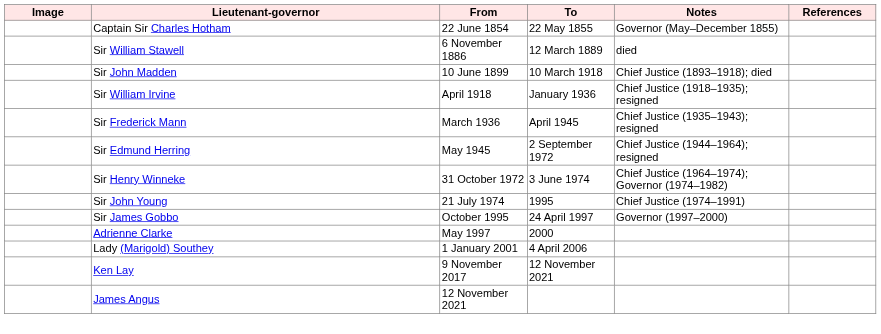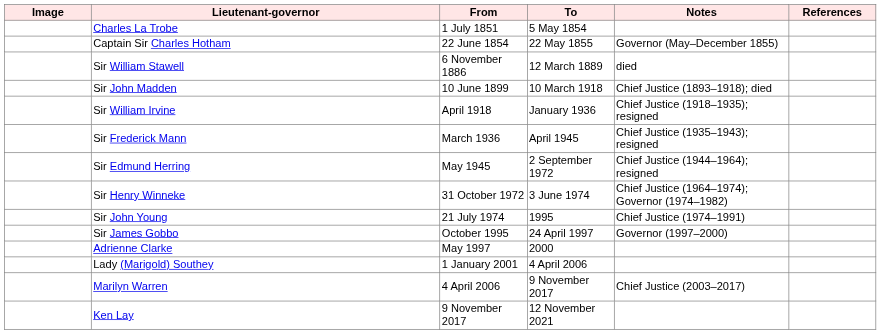 <table border="1" cellspacing="0" cellpadding="2" style="border-collapse:collapse;">
 <tr bgcolor=#ffe6e6>
 <th width="10%">Image</th>
 <th width="40%">Lieutenant-governor</th>
 <th width="10%">From</th>
 <th width="10%">To</th>
 <th width="20%">Notes</th>
 <th width="10%">References</th>
+</tr>
+<tr>
+<td></td>
+<td><a href='#'>Charles La Trobe</a></td>
+<td>1 July 1851</td>
+<td>5 May 1854</td>
+<td></td>
+<td></td>
 </tr>
 <tr>
 <td></td>
 <td>Captain Sir <a href='#'>Charles Hotham</a> </td>
 <td>22 June 1854</td>
 <td>22 May 1855</td>
 <td>Governor (May–December 1855)</td>
 <td></td>
 </tr>
 <tr>
 <td></td>
 <td>Sir <a href='#'>William Stawell</a> </td>
 <td>6 November 1886</td>
 <td>12 March 1889</td>
 <td>died</td>
 <td></td>
 </tr>
 <tr>
 <td></td>
 <td>Sir <a href='#'>John Madden</a> </td>
 <td>10 June 1899</td>
 <td>10 March 1918</td>
 <td>Chief Justice (1893–1918); died</td>
 <td></td>
 </tr>
 <tr>
 <td></td>
 <td>Sir <a href='#'>William Irvine</a> </td>
 <td>April 1918</td>
 <td>January 1936</td>
 <td>Chief Justice (1918–1935); resigned</td>
 <td></td>
 </tr>
 <tr>
 <td></td>
 <td>Sir <a href='#'>Frederick Mann</a> </td>
 <td>March 1936</td>
 <td>April 1945</td>
 <td>Chief Justice (1935–1943); resigned</td>
 <td></td>
 </tr>
 <tr>
 <td></td>
 <td>Sir <a href='#'>Edmund Herring</a> </td>
 <td>May 1945</td>
 <td>2 September 1972</td>
 <td>Chief Justice (1944–1964); resigned</td>
 <td></td>
 </tr>
 <tr>
 <td></td>
 <td>Sir <a href='#'>Henry Winneke</a> </td>
 <td>31 October 1972</td>
 <td>3 June 1974</td>
 <td>Chief Justice (1964–1974); Governor (1974–1982)</td>
 <td></td>
 </tr>
 <tr>
 <td></td>
 <td>Sir <a href='#'>John Young</a> </td>
 <td>21 July 1974</td>
 <td>1995</td>
 <td>Chief Justice (1974–1991)</td>
 <td></td>
 </tr>
 <tr>
 <td></td>
 <td>Sir <a href='#'>James Gobbo</a> </td>
 <td>October 1995</td>
 <td>24 April 1997</td>
 <td>Governor (1997–2000)</td>
 <td></td>
 </tr>
 <tr>
 <td></td>
 <td><a href='#'>Adrienne Clarke</a> </td>
 <td>May 1997</td>
 <td>2000</td>
 <td></td>
 <td></td>
 </tr>
 <tr>
 <td></td>
 <td>Lady <a href='#'>(Marigold) Southey</a> </td>
 <td>1 January 2001</td>
 <td>4 April 2006</td>
 <td></td>
 <td></td>
 </tr>
 <tr>
 <td></td>
+<td><a href='#'>Marilyn Warren</a> </td>
+<td>4 April 2006</td>
+<td>9 November 2017</td>
+<td>Chief Justice (2003–2017)</td>
+<td></td>
+</tr>
+<tr>
+<td></td>
 <td><a href='#'>Ken Lay</a> </td>
 <td>9 November 2017</td>
 <td>12 November 2021</td>
 <td></td>
 <td></td>
 </tr>
-<tr>
-<td></td>
-<td><a href='#'>James Angus</a> </td>
-<td>12 November 2021</td>
-<td></td>
-<td></td>
-<td></td>
-</tr>
 </table>
